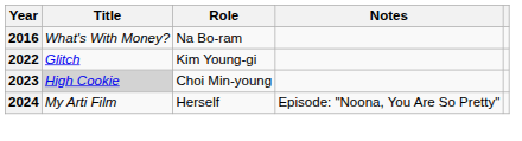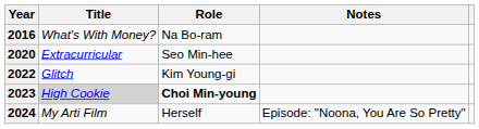 <table class="wikitable  plainrowheaders">
 <tr>
 <th scope="col">Year</th>
 <th scope="col">Title</th>
 <th scope="col">Role</th>
 <th scope="col">Notes</th>
 <th scope="col" class="unsortable"></th>
 </tr>
 <tr>
 <th scope="row">2016</th>
 <td><em>What's With Money?</em></td>
 <td>Na Bo-ram</td>
 <td></td>
 <td></td>
 </tr>
 <tr>
+<th scope="row">2020</th>
+<td><em><a href='#'>Extracurricular</a></em></td>
+<td>Seo Min-hee</td>
+<td></td>
+<td></td>
+</tr>
+<tr>
 <th scope="row">2022</th>
 <td><em><a href='#'>Glitch</a></em></td>
 <td>Kim Young-gi</td>
 <td></td>
 <td></td>
 </tr>
 <tr>
 <th scope="row">2023</th>
 <td style="background: lightgrey;"><em><a href='#'>High Cookie</a></em></td>
-<td>Choi Min-young</td>
+<td><strong>Choi Min-young</strong></td>
 <td></td>
 <td></td>
 </tr>
 <tr>
 <th scope="row">2024</th>
 <td><em>My Arti Film</em></td>
 <td>Herself</td>
 <td>Episode: "Noona, You Are So Pretty"</td>
 <td></td>
 </tr>
 </table>
